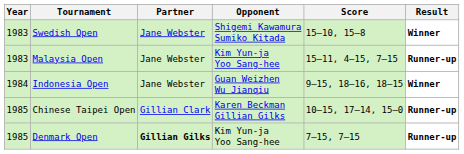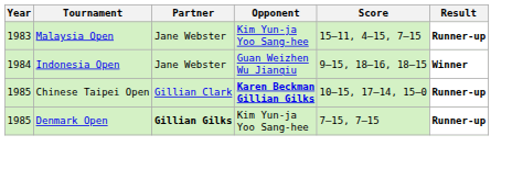 <table class="sortable wikitable" style="font-size: 90%;">
 <tr>
 <th>Year</th>
 <th>Tournament</th>
 <th>Partner</th>
 <th>Opponent</th>
 <th>Score</th>
 <th>Result</th>
-</tr>
-<tr style="background:#D4F1C5">
-<td align="center">1983</td>
-<td align="left"><a href='#'>Swedish Open</a></td>
-<td align="left"> <a href='#'>Jane Webster</a></td>
-<td align="left"> <a href='#'>Shigemi Kawamura</a><br> <a href='#'>Sumiko Kitada</a></td>
-<td align="left">15–10, 15–8</td>
-<td style="text-align:left; background: white"> <strong>Winner</strong></td>
 </tr>
 <tr style="background:#D4F1C5">
 <td align="center">1983</td>
 <td align="left"><a href='#'>Malaysia Open</a></td>
 <td align="left"> Jane Webster</td>
 <td align="left"> <a href='#'>Kim Yun-ja</a><br> <a href='#'>Yoo Sang-hee</a></td>
 <td align="left">15–11, 4–15, 7–15</td>
 <td style="text-align:left; background: white"> <strong>Runner-up</strong></td>
 </tr>
 <tr style="background:#D4F1C5">
 <td align="center">1984</td>
 <td align="left"><a href='#'>Indonesia Open</a></td>
 <td align="left"> Jane Webster</td>
 <td align="left"> <a href='#'>Guan Weizhen</a><br> <a href='#'>Wu Jianqiu</a></td>
 <td align="left">9–15, 18–16, 18–15</td>
 <td style="text-align:left; background: white"> <strong>Winner</strong></td>
 </tr>
 <tr style="background:#D4F1C5">
 <td align="center">1985</td>
 <td align="left">Chinese Taipei Open</td>
 <td align="left"> <a href='#'>Gillian Clark</a></td>
-<td align="left"> <a href='#'>Karen Beckman</a><br> <a href='#'>Gillian Gilks</a></td>
+<td align="left"><strong> <a href='#'>Karen Beckman</a><br> <a href='#'>Gillian Gilks</a></strong></td>
 <td align="left">10–15, 17–14, 15–0</td>
 <td style="text-align:left; background:white"> <strong>Runner-up</strong></td>
 </tr>
 <tr style="background:#D4F1C5">
 <td align="center">1985</td>
 <td align="left"><a href='#'>Denmark Open</a></td>
 <td align="left"><strong> Gillian Gilks</strong></td>
 <td align="left"> Kim Yun-ja<br> Yoo Sang-hee</td>
 <td align="left">7–15, 7–15</td>
 <td style="text-align:left; background:white"> <strong>Runner-up</strong></td>
 </tr>
 </table>
